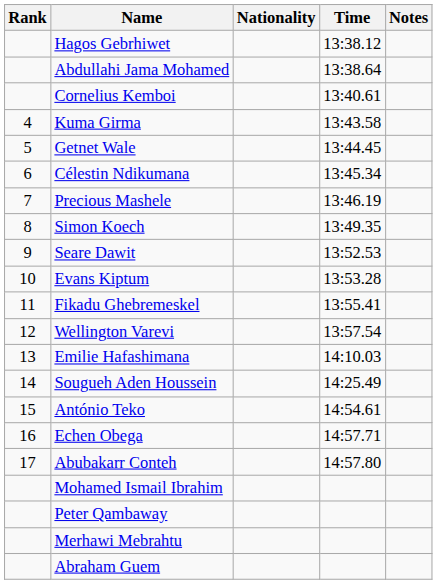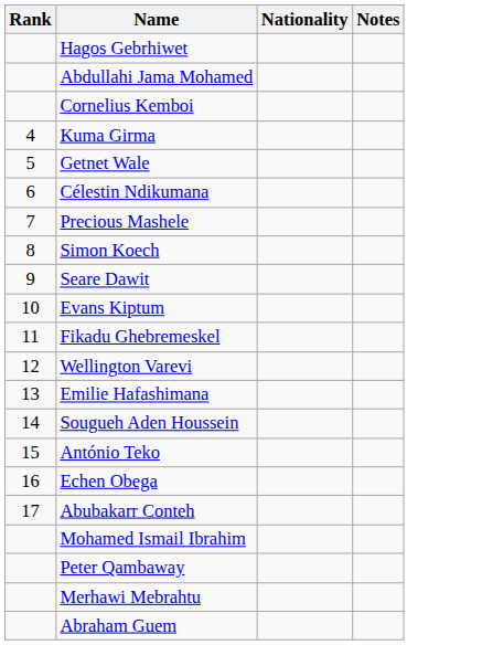 <table class="wikitable sortable" style="text-align:center">
 <tr>
 <th>Rank</th>
 <th>Name</th>
 <th>Nationality</th>
-<th>Time</th>
 <th>Notes</th>
 </tr>
 <tr>
 <td></td>
 <td align=left><a href='#'>Hagos Gebrhiwet</a></td>
 <td align=left></td>
-<td>13:38.12</td>
 <td></td>
 </tr>
 <tr>
 <td></td>
 <td align=left><a href='#'>Abdullahi Jama Mohamed</a></td>
 <td align=left></td>
-<td>13:38.64</td>
 <td></td>
 </tr>
 <tr>
 <td></td>
 <td align=left><a href='#'>Cornelius Kemboi</a></td>
 <td align=left></td>
-<td>13:40.61</td>
 <td></td>
 </tr>
 <tr>
 <td>4</td>
 <td align=left><a href='#'>Kuma Girma</a></td>
 <td align=left></td>
-<td>13:43.58</td>
 <td></td>
 </tr>
 <tr>
 <td>5</td>
 <td align=left><a href='#'>Getnet Wale</a></td>
 <td align=left></td>
-<td>13:44.45</td>
 <td></td>
 </tr>
 <tr>
 <td>6</td>
 <td align=left><a href='#'>Célestin Ndikumana</a></td>
 <td align=left></td>
-<td>13:45.34</td>
 <td></td>
 </tr>
 <tr>
 <td>7</td>
 <td align=left><a href='#'>Precious Mashele</a></td>
 <td align=left></td>
-<td>13:46.19</td>
 <td></td>
 </tr>
 <tr>
 <td>8</td>
 <td align=left><a href='#'>Simon Koech</a></td>
 <td align=left></td>
-<td>13:49.35</td>
 <td></td>
 </tr>
 <tr>
 <td>9</td>
 <td align=left><a href='#'>Seare Dawit</a></td>
 <td align=left></td>
-<td>13:52.53</td>
 <td></td>
 </tr>
 <tr>
 <td>10</td>
 <td align=left><a href='#'>Evans Kiptum</a></td>
 <td align=left></td>
-<td>13:53.28</td>
 <td></td>
 </tr>
 <tr>
 <td>11</td>
 <td align=left><a href='#'>Fikadu Ghebremeskel</a></td>
 <td align=left></td>
-<td>13:55.41</td>
 <td></td>
 </tr>
 <tr>
 <td>12</td>
 <td align=left><a href='#'>Wellington Varevi</a></td>
 <td align=left></td>
-<td>13:57.54</td>
 <td></td>
 </tr>
 <tr>
 <td>13</td>
 <td align=left><a href='#'>Emilie Hafashimana</a></td>
 <td align=left></td>
-<td>14:10.03</td>
 <td></td>
 </tr>
 <tr>
 <td>14</td>
 <td align=left><a href='#'>Sougueh Aden Houssein</a></td>
 <td align=left></td>
-<td>14:25.49</td>
 <td></td>
 </tr>
 <tr>
 <td>15</td>
 <td align=left><a href='#'>António Teko</a></td>
 <td align=left></td>
-<td>14:54.61</td>
 <td></td>
 </tr>
 <tr>
 <td>16</td>
 <td align=left><a href='#'>Echen Obega</a></td>
 <td align=left></td>
-<td>14:57.71</td>
 <td></td>
 </tr>
 <tr>
 <td>17</td>
 <td align=left><a href='#'>Abubakarr Conteh</a></td>
 <td align=left></td>
-<td>14:57.80</td>
 <td></td>
 </tr>
 <tr>
 <td></td>
 <td align=left><a href='#'>Mohamed Ismail Ibrahim</a></td>
 <td align=left></td>
 <td></td>
-<td></td>
 </tr>
 <tr>
 <td></td>
 <td align=left><a href='#'>Peter Qambaway</a></td>
 <td align=left></td>
-<td></td>
 <td></td>
 </tr>
 <tr>
 <td></td>
 <td align=left><a href='#'>Merhawi Mebrahtu</a></td>
 <td align=left></td>
 <td></td>
-<td></td>
 </tr>
 <tr>
 <td></td>
 <td align=left><a href='#'>Abraham Guem</a></td>
 <td align=left></td>
 <td></td>
-<td></td>
 </tr>
 </table>
